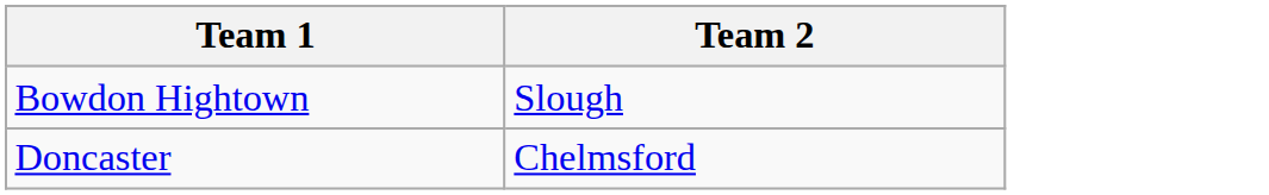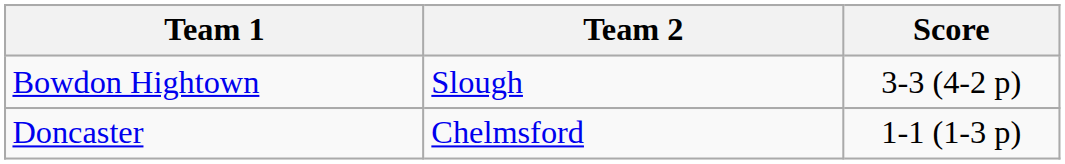 <table class="wikitable" style="font-size: 100%">
 <tr>
 <th width=200>Team 1</th>
 <th width=200>Team 2</th>
+<th width=100>Score</th>
 </tr>
 <tr>
 <td><a href='#'>Bowdon Hightown</a></td>
 <td><a href='#'>Slough</a></td>
+<td align=center>3-3 (4-2 p)</td>
 </tr>
 <tr>
 <td><a href='#'>Doncaster</a></td>
 <td><a href='#'>Chelmsford</a></td>
+<td align=center>1-1 (1-3 p)</td>
 </tr>
 </table>
